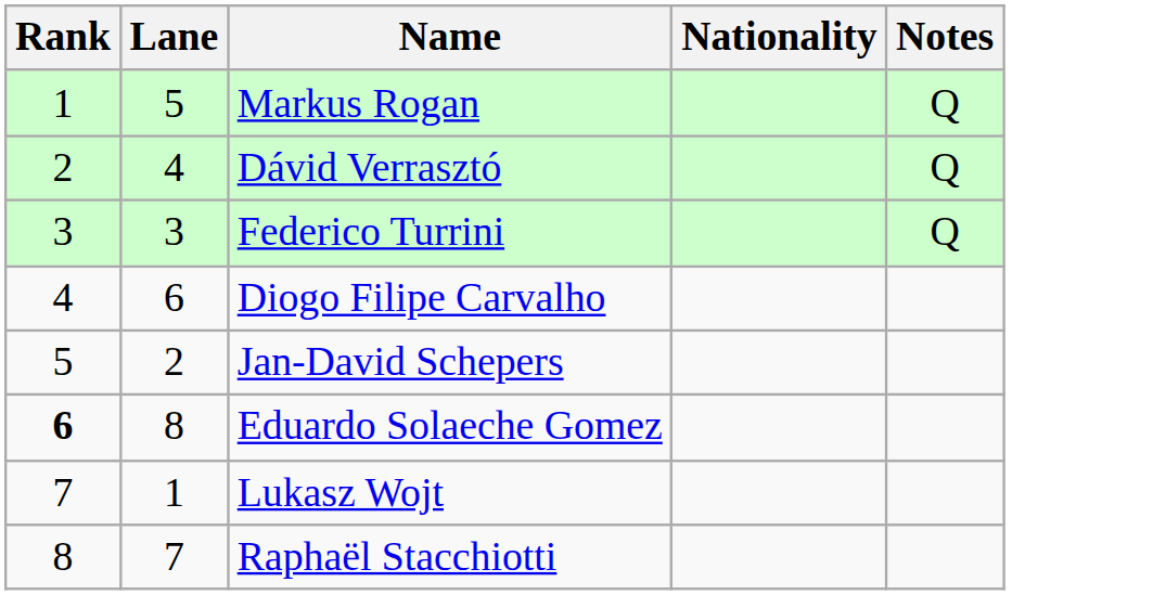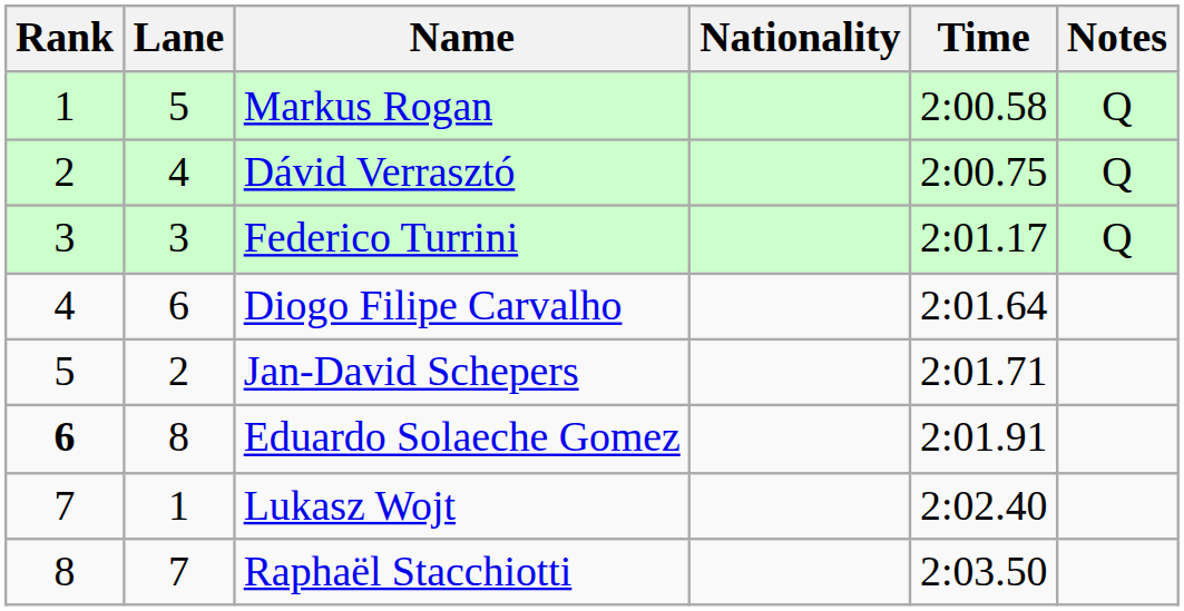 <table class="wikitable sortable" style="text-align:center">
 <tr>
 <th>Rank</th>
 <th>Lane</th>
 <th>Name</th>
 <th>Nationality</th>
+<th>Time</th>
 <th>Notes</th>
 </tr>
 <tr bgcolor=ccffcc>
 <td>1</td>
 <td>5</td>
 <td align=left><a href='#'>Markus Rogan</a></td>
 <td align=left></td>
+<td>2:00.58</td>
 <td>Q</td>
 </tr>
 <tr bgcolor=ccffcc>
 <td>2</td>
 <td>4</td>
 <td align=left><a href='#'>Dávid Verrasztó</a></td>
 <td align=left></td>
+<td>2:00.75</td>
 <td>Q</td>
 </tr>
 <tr bgcolor=ccffcc>
 <td>3</td>
 <td>3</td>
 <td align=left><a href='#'>Federico Turrini</a></td>
 <td align=left></td>
+<td>2:01.17</td>
 <td>Q</td>
 </tr>
 <tr>
 <td>4</td>
 <td>6</td>
 <td align=left><a href='#'>Diogo Filipe Carvalho</a></td>
 <td align=left></td>
+<td>2:01.64</td>
 <td></td>
 </tr>
 <tr>
 <td>5</td>
 <td>2</td>
 <td align=left><a href='#'>Jan-David Schepers</a></td>
 <td align=left></td>
+<td>2:01.71</td>
 <td></td>
 </tr>
 <tr>
 <td><strong>6</strong></td>
 <td>8</td>
 <td align=left><a href='#'>Eduardo Solaeche Gomez</a></td>
 <td align=left></td>
+<td>2:01.91</td>
 <td></td>
 </tr>
 <tr>
 <td>7</td>
 <td>1</td>
 <td align=left><a href='#'>Lukasz Wojt</a></td>
 <td align=left></td>
+<td>2:02.40</td>
 <td></td>
 </tr>
 <tr>
 <td>8</td>
 <td>7</td>
 <td align=left><a href='#'>Raphaël Stacchiotti</a></td>
 <td align=left></td>
+<td>2:03.50</td>
 <td></td>
 </tr>
 </table>
